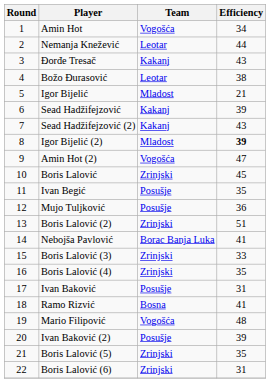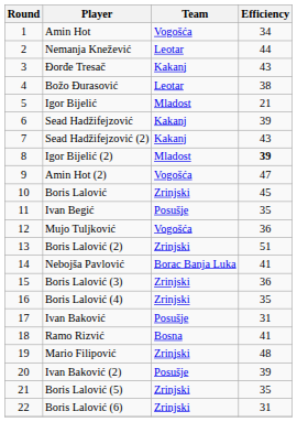 <table class="wikitable sortable" style="text-align: center;">
 <tr>
 <th align="center">Round</th>
 <th align="center">Player</th>
 <th align="center">Team</th>
 <th align="center">Efficiency</th>
 </tr>
 <tr>
 <td>1</td>
 <td align="left"> Amin Hot</td>
 <td align="left"><a href='#'>Vogošća</a></td>
 <td>34</td>
 </tr>
 <tr>
 <td>2</td>
 <td align="left"> Nemanja Knežević</td>
 <td align="left"><a href='#'>Leotar</a></td>
 <td>44</td>
 </tr>
 <tr>
 <td>3</td>
 <td align="left"> Đorđe Tresač</td>
 <td align="left"><a href='#'>Kakanj</a></td>
 <td>43</td>
 </tr>
 <tr>
 <td>4</td>
 <td align="left"> Božo Đurasović</td>
 <td align="left"><a href='#'>Leotar</a></td>
 <td>38</td>
 </tr>
 <tr>
 <td>5</td>
 <td align="left"> Igor Bijelić</td>
 <td align="left"><a href='#'>Mladost</a></td>
 <td>21</td>
 </tr>
 <tr>
 <td>6</td>
 <td align="left"> Sead Hadžifejzović</td>
 <td align="left"><a href='#'>Kakanj</a></td>
 <td>39</td>
 </tr>
 <tr>
 <td>7</td>
 <td align="left"> Sead Hadžifejzović (2)</td>
 <td align="left"><a href='#'>Kakanj</a></td>
 <td>43</td>
 </tr>
 <tr>
 <td>8</td>
 <td align="left"> Igor Bijelić (2)</td>
 <td align="left"><a href='#'>Mladost</a></td>
 <td><strong>39</strong></td>
 </tr>
 <tr>
 <td>9</td>
 <td align="left"> Amin Hot (2)</td>
 <td align="left"><a href='#'>Vogošća</a></td>
 <td>47</td>
 </tr>
 <tr>
 <td>10</td>
 <td align="left"> Boris Lalović</td>
 <td align="left"><a href='#'>Zrinjski</a></td>
 <td>45</td>
 </tr>
 <tr>
 <td>11</td>
 <td align="left"> Ivan Begić</td>
 <td align="left"><a href='#'>Posušje</a></td>
 <td>35</td>
 </tr>
 <tr>
 <td>12</td>
 <td align="left"> Mujo Tuljković</td>
-<td align="left"><a href='#'>Posušje</a></td>
+<td align="left"><a href='#'>Vogošća</a></td>
 <td>36</td>
 </tr>
 <tr>
 <td>13</td>
 <td align="left"> Boris Lalović (2)</td>
 <td align="left"><a href='#'>Zrinjski</a></td>
 <td>51</td>
 </tr>
 <tr>
 <td>14</td>
 <td align="left"> Nebojša Pavlović</td>
 <td align="left"><a href='#'>Borac Banja Luka</a></td>
 <td>41</td>
 </tr>
 <tr>
 <td>15</td>
 <td align="left"> Boris Lalović (3)</td>
 <td align="left"><a href='#'>Zrinjski</a></td>
-<td>33</td>
+<td>36</td>
 </tr>
 <tr>
 <td>16</td>
 <td align="left"> Boris Lalović (4)</td>
 <td align="left"><a href='#'>Zrinjski</a></td>
 <td>35</td>
 </tr>
 <tr>
 <td>17</td>
 <td align="left"> Ivan Baković</td>
 <td align="left"><a href='#'>Posušje</a></td>
 <td>31</td>
 </tr>
 <tr>
 <td>18</td>
 <td align="left"> Ramo Rizvić</td>
 <td align="left"><a href='#'>Bosna</a></td>
 <td>41</td>
 </tr>
 <tr>
 <td>19</td>
 <td align="left"> Mario Filipović</td>
-<td align="left"><a href='#'>Vogošća</a></td>
+<td align="left"><a href='#'>Zrinjski</a></td>
 <td>48</td>
 </tr>
 <tr>
 <td>20</td>
 <td align="left"> Ivan Baković (2)</td>
 <td align="left"><a href='#'>Posušje</a></td>
 <td>39</td>
 </tr>
 <tr>
 <td>21</td>
 <td align="left"> Boris Lalović (5)</td>
 <td align="left"><a href='#'>Zrinjski</a></td>
 <td>35</td>
 </tr>
 <tr>
 <td>22</td>
 <td align="left"> Boris Lalović (6)</td>
 <td align="left"><a href='#'>Zrinjski</a></td>
 <td>31</td>
 </tr>
 <tr>
 </tr>
 </table>
